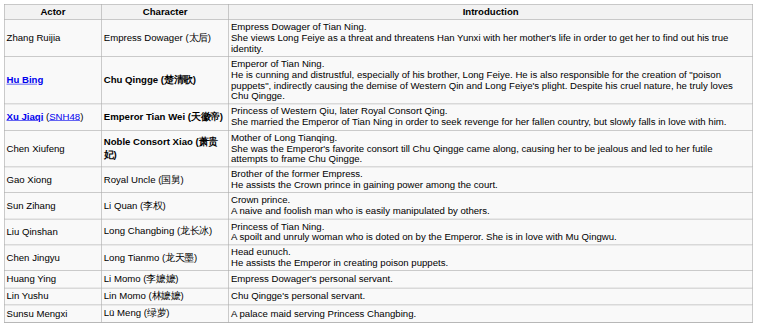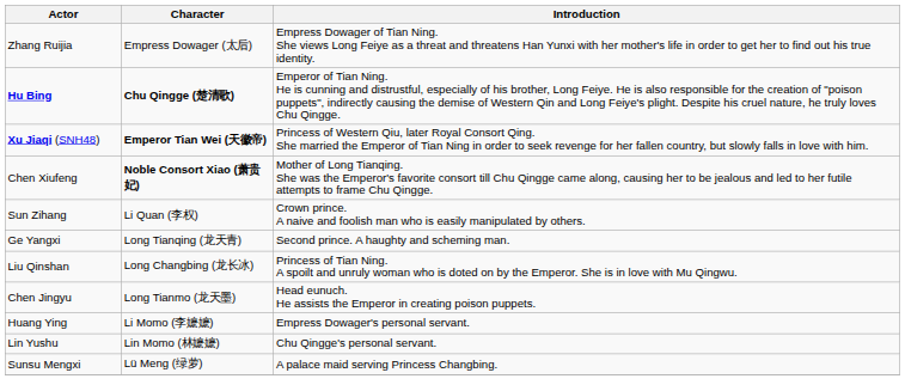 <table class="wikitable">
 <tr>
 <th style="width:13%">Actor</th>
 <th style="width:17%">Character</th>
 <th>Introduction</th>
 </tr>
 <tr>
 <td>Zhang Ruijia</td>
 <td>Empress Dowager (太后)</td>
 <td>Empress Dowager of Tian Ning. <br>She views Long Feiye as a threat and threatens Han Yunxi with her mother's life in order to get her to find out his true identity.</td>
 </tr>
 <tr>
 <td><strong><a href='#'>Hu Bing</a></strong></td>
 <td><strong>Chu Qingge (楚清歌)</strong></td>
 <td>Emperor of Tian Ning.<br>He is cunning and distrustful, especially of his brother, Long Feiye. He is also responsible for the creation of "poison puppets", indirectly causing the demise of Western Qin and Long Feiye's plight. Despite his cruel nature, he truly loves Chu Qingge.</td>
 </tr>
 <tr>
 <td><strong><a href='#'>Xu Jiaqi</a></strong> (<a href='#'>SNH48</a>)</td>
 <td><strong>Emperor Tian Wei (天徽帝)</strong></td>
 <td>Princess of Western Qiu, later Royal Consort Qing.<br> She married the Emperor of Tian Ning in order to seek revenge for her fallen country, but slowly falls in love with him.</td>
 </tr>
 <tr>
 <td>Chen Xiufeng</td>
 <td><strong>Noble Consort Xiao (萧贵妃)</strong></td>
 <td>Mother of Long Tianqing. <br> She was the Emperor's favorite consort till Chu Qingge came along, causing her to be jealous and led to her futile attempts to frame Chu Qingge.</td>
 </tr>
 <tr>
-<td>Gao Xiong</td>
-<td>Royal Uncle (国舅)</td>
-<td>Brother of the former Empress.<br> He assists the Crown prince in gaining power among the court.</td>
-</tr>
-<tr>
 <td>Sun Zihang</td>
 <td>Li Quan (李权)</td>
 <td>Crown prince.<br> A naive and foolish man who is easily manipulated by others.</td>
+</tr>
+<tr>
+<td>Ge Yangxi</td>
+<td>Long Tianqing (龙天青)</td>
+<td>Second prince. A haughty and scheming man.</td>
 </tr>
 <tr>
 <td>Liu Qinshan</td>
 <td>Long Changbing (龙长冰)</td>
 <td>Princess of Tian Ning.<br>A spoilt and unruly woman who is doted on by the Emperor. She is in love with Mu Qingwu.</td>
 </tr>
 <tr>
 <td>Chen Jingyu</td>
 <td>Long Tianmo (龙天墨)</td>
 <td>Head eunuch.<br>He assists the Emperor in creating poison puppets.</td>
 </tr>
 <tr>
 <td>Huang Ying</td>
 <td>Li Momo (李嬷嬷)</td>
 <td>Empress Dowager's personal servant.</td>
 </tr>
 <tr>
 <td>Lin Yushu</td>
 <td>Lin Momo (林嬷嬷)</td>
 <td>Chu Qingge's personal servant.</td>
 </tr>
 <tr>
 <td>Sunsu Mengxi</td>
 <td>Lü Meng (绿萝)</td>
 <td>A palace maid serving Princess Changbing.</td>
 </tr>
 <tr>
 </tr>
 </table>
